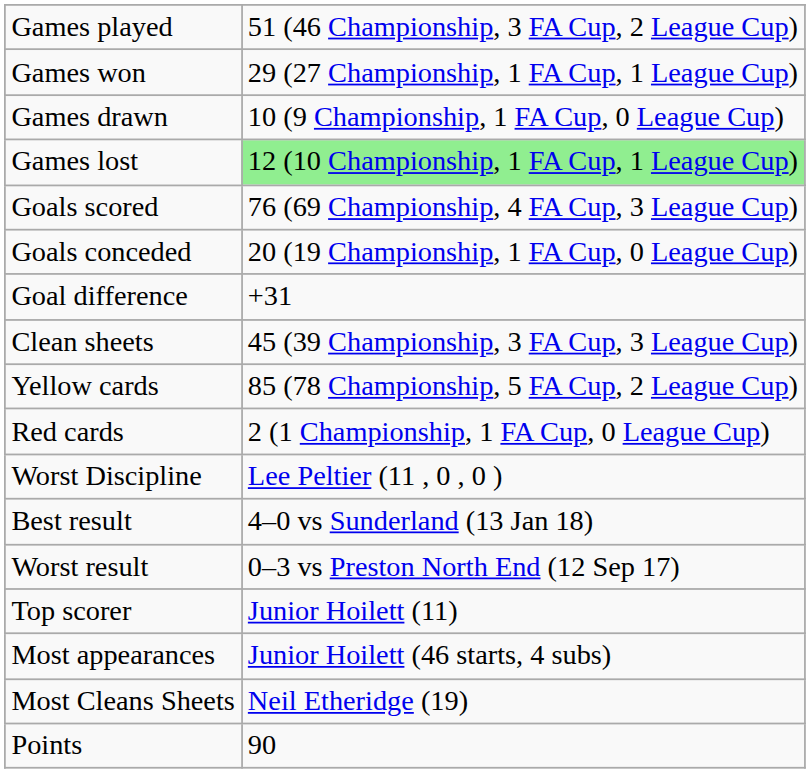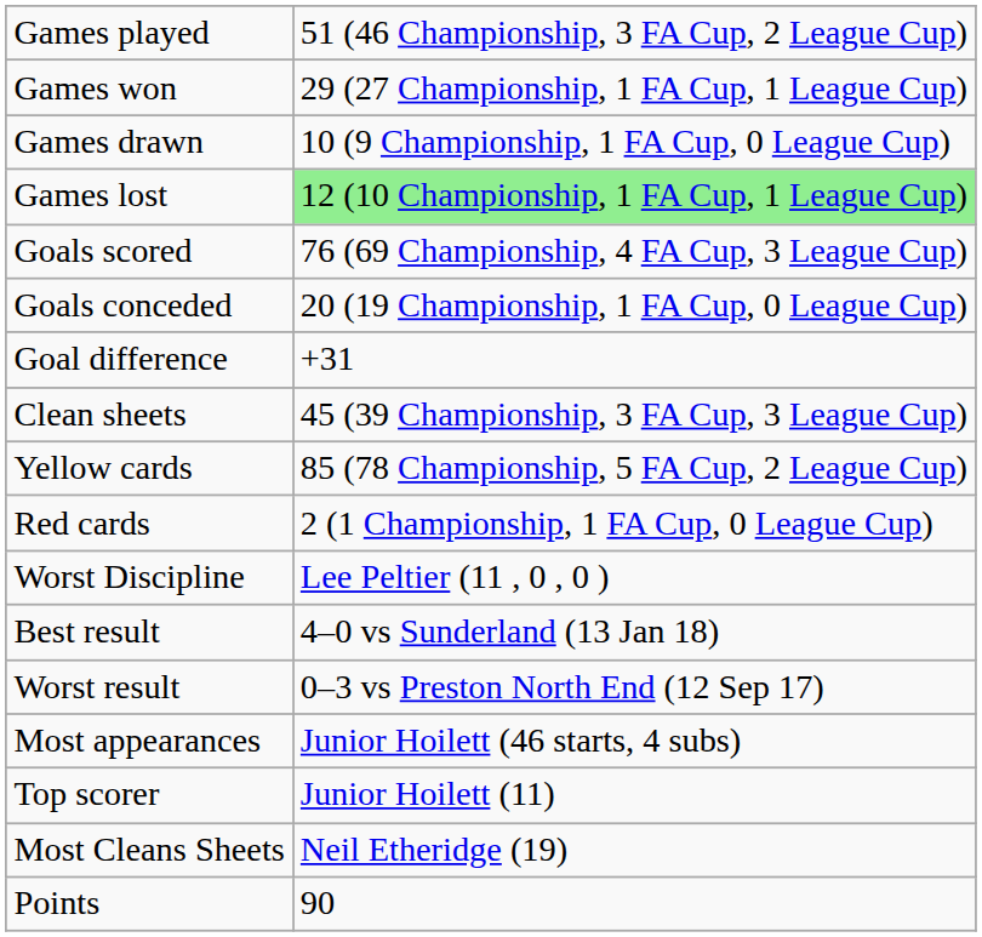 <table class="wikitable">
 <tr>
 <td>Games played</td>
 <td>51 (46 <a href='#'>Championship</a>, 3 <a href='#'>FA Cup</a>, 2 <a href='#'>League Cup</a>)</td>
 </tr>
 <tr>
 <td>Games won</td>
 <td>29 (27 <a href='#'>Championship</a>, 1 <a href='#'>FA Cup</a>, 1 <a href='#'>League Cup</a>)</td>
 </tr>
 <tr>
 <td>Games drawn</td>
 <td>10 (9 <a href='#'>Championship</a>, 1 <a href='#'>FA Cup</a>, 0 <a href='#'>League Cup</a>)</td>
 </tr>
 <tr>
 <td>Games lost</td>
 <td style="background: lightgreen;">12 (10 <a href='#'>Championship</a>, 1 <a href='#'>FA Cup</a>, 1 <a href='#'>League Cup</a>)</td>
 </tr>
 <tr>
 <td>Goals scored</td>
 <td>76 (69 <a href='#'>Championship</a>, 4 <a href='#'>FA Cup</a>, 3 <a href='#'>League Cup</a>)</td>
 </tr>
 <tr>
 <td>Goals conceded</td>
 <td>20 (19 <a href='#'>Championship</a>, 1 <a href='#'>FA Cup</a>, 0 <a href='#'>League Cup</a>)</td>
 </tr>
 <tr>
 <td>Goal difference</td>
 <td>+31</td>
 </tr>
 <tr>
 <td>Clean sheets</td>
 <td>45 (39 <a href='#'>Championship</a>, 3 <a href='#'>FA Cup</a>, 3 <a href='#'>League Cup</a>)</td>
 </tr>
 <tr>
 <td>Yellow cards</td>
 <td>85 (78 <a href='#'>Championship</a>, 5 <a href='#'>FA Cup</a>, 2 <a href='#'>League Cup</a>)</td>
 </tr>
 <tr>
 <td>Red cards</td>
 <td>2 (1 <a href='#'>Championship</a>, 1 <a href='#'>FA Cup</a>, 0 <a href='#'>League Cup</a>)</td>
 </tr>
 <tr>
 <td>Worst Discipline</td>
 <td><a href='#'>Lee Peltier</a> (11 , 0 , 0 )</td>
 </tr>
 <tr>
 <td>Best result</td>
 <td>4–0 vs <a href='#'>Sunderland</a> (13 Jan 18)</td>
 </tr>
 <tr>
 <td>Worst result</td>
 <td>0–3 vs <a href='#'>Preston North End</a> (12 Sep 17)</td>
 </tr>
 <tr>
+<td>Most appearances</td>
+<td><a href='#'>Junior Hoilett</a> (46 starts, 4 subs)</td>
+</tr>
+<tr>
 <td>Top scorer</td>
 <td><a href='#'>Junior Hoilett</a> (11)</td>
-</tr>
-<tr>
-<td>Most appearances</td>
-<td><a href='#'>Junior Hoilett</a> (46 starts, 4 subs)</td>
 </tr>
 <tr>
 <td>Most Cleans Sheets</td>
 <td><a href='#'>Neil Etheridge</a> (19)</td>
 </tr>
 <tr>
 <td>Points</td>
 <td>90</td>
 </tr>
 </table>
